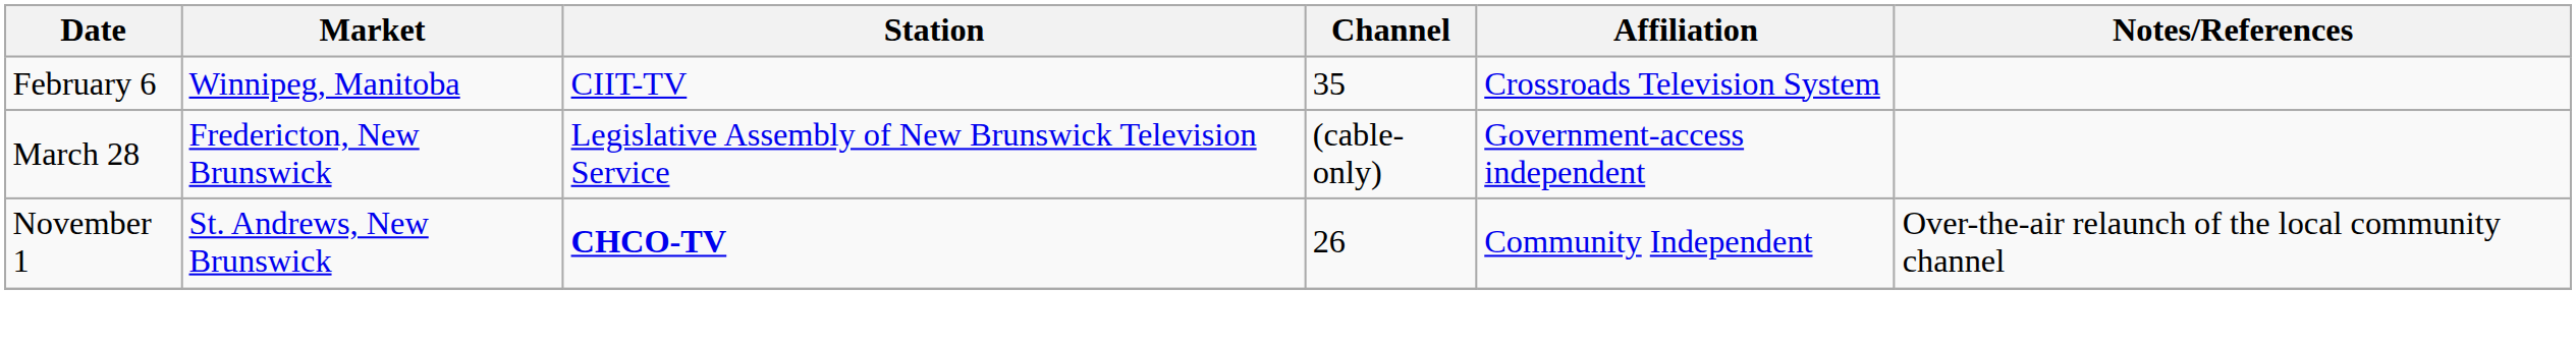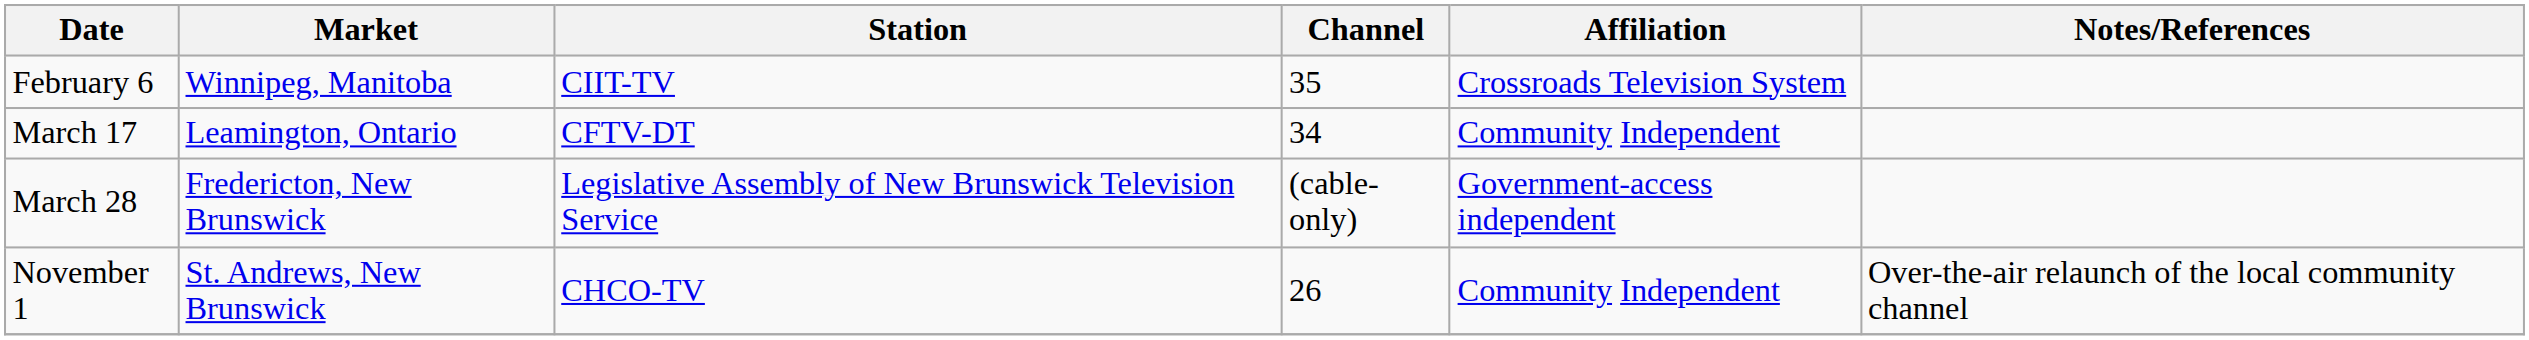 <table class="wikitable">
 <tr>
 <th>Date</th>
 <th>Market</th>
 <th>Station</th>
 <th>Channel</th>
 <th>Affiliation</th>
 <th>Notes/References</th>
 </tr>
 <tr>
 <td>February 6</td>
 <td><a href='#'>Winnipeg, Manitoba</a></td>
 <td><a href='#'>CIIT-TV</a></td>
 <td>35</td>
 <td><a href='#'>Crossroads Television System</a></td>
 <td></td>
 </tr>
 <tr>
+<td>March 17</td>
+<td><a href='#'>Leamington, Ontario</a></td>
+<td><a href='#'>CFTV-DT</a></td>
+<td>34</td>
+<td><a href='#'>Community</a> <a href='#'>Independent</a></td>
+<td></td>
+</tr>
+<tr>
 <td>March 28</td>
 <td><a href='#'>Fredericton, New Brunswick</a></td>
 <td><a href='#'>Legislative Assembly of New Brunswick Television Service</a></td>
 <td>(cable-only)</td>
 <td><a href='#'>Government-access</a> <a href='#'>independent</a></td>
 <td></td>
 </tr>
 <tr>
 <td>November 1</td>
 <td><a href='#'>St. Andrews, New Brunswick</a></td>
-<td><strong><a href='#'>CHCO-TV</a></strong></td>
+<td><a href='#'>CHCO-TV</a></td>
 <td>26</td>
 <td><a href='#'>Community</a> <a href='#'>Independent</a></td>
 <td>Over-the-air relaunch of the local community channel</td>
 </tr>
 <tr>
 </tr>
 </table>
